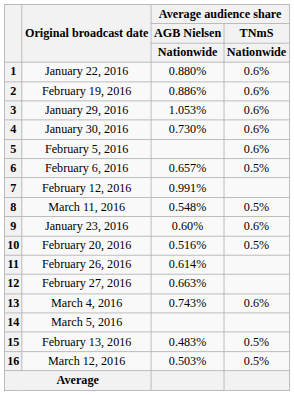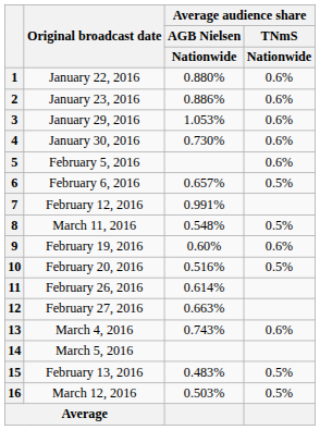 <table class=wikitable style="text-align:center">
 <tr>
 <th rowspan="3"></th>
 <th rowspan="3">Original broadcast date</th>
 <th colspan="2">Average audience share</th>
 </tr>
 <tr>
 <th>AGB Nielsen</th>
 <th>TNmS</th>
 </tr>
 <tr>
 <th>Nationwide</th>
 <th>Nationwide</th>
 </tr>
 <tr>
 <th>1</th>
 <td>January 22, 2016</td>
 <td>0.880%</td>
 <td>0.6%</td>
 </tr>
 <tr>
 <th>2</th>
-<td>February 19, 2016</td>
+<td>January 23, 2016</td>
 <td>0.886%</td>
 <td>0.6%</td>
 </tr>
 <tr>
 <th>3</th>
 <td>January 29, 2016</td>
 <td>1.053%</td>
 <td>0.6%</td>
 </tr>
 <tr>
 <th>4</th>
 <td>January 30, 2016</td>
 <td>0.730%</td>
 <td>0.6%</td>
 </tr>
 <tr>
 <th>5</th>
 <td>February 5, 2016</td>
 <td></td>
 <td>0.6%</td>
 </tr>
 <tr>
 <th>6</th>
 <td>February 6, 2016</td>
 <td>0.657%</td>
 <td>0.5%</td>
 </tr>
 <tr>
 <th>7</th>
 <td>February 12, 2016</td>
 <td>0.991%</td>
 <td></td>
 </tr>
 <tr>
 <th>8</th>
 <td>March 11, 2016</td>
 <td>0.548%</td>
 <td>0.5%</td>
 </tr>
 <tr>
 <th>9</th>
-<td>January 23, 2016</td>
+<td>February 19, 2016</td>
 <td>0.60%</td>
 <td>0.6%</td>
 </tr>
 <tr>
 <th>10</th>
 <td>February 20, 2016</td>
 <td>0.516%</td>
 <td>0.5%</td>
 </tr>
 <tr>
 <th>11</th>
 <td>February 26, 2016</td>
 <td>0.614%</td>
 <td></td>
 </tr>
 <tr>
 <th>12</th>
 <td>February 27, 2016</td>
 <td>0.663%</td>
 <td></td>
 </tr>
 <tr>
 <th>13</th>
 <td>March 4, 2016</td>
 <td>0.743%</td>
 <td>0.6%</td>
 </tr>
 <tr>
 <th>14</th>
 <td>March 5, 2016</td>
 <td></td>
 <td></td>
 </tr>
 <tr>
 <th>15</th>
 <td>February 13, 2016</td>
 <td>0.483%</td>
 <td>0.5%</td>
 </tr>
 <tr>
 <th>16</th>
 <td>March 12, 2016</td>
 <td>0.503%</td>
 <td>0.5%</td>
 </tr>
 <tr>
 <th colspan="2">Average</th>
 <th></th>
 <th></th>
 </tr>
 </table>
